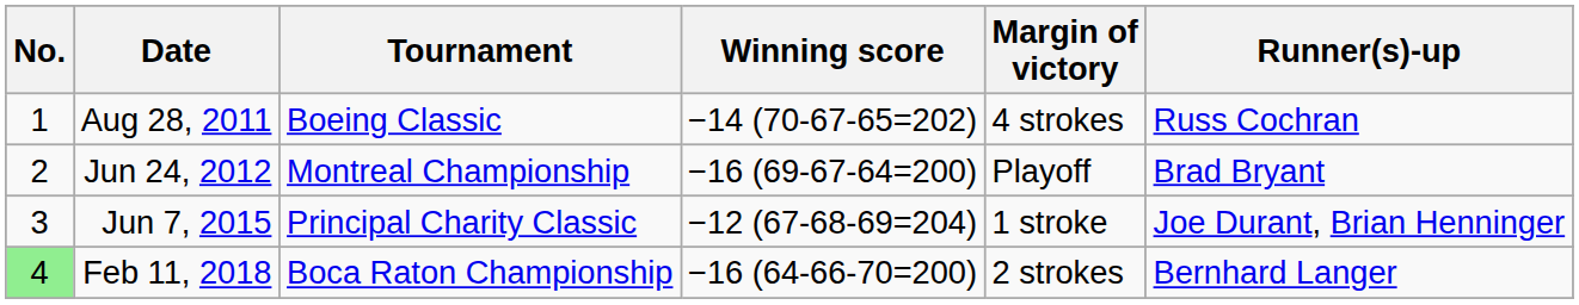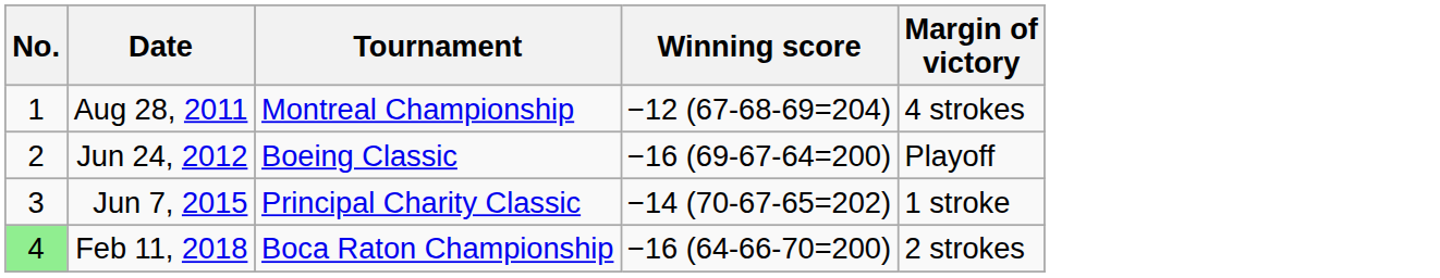 <table class="wikitable" style="font-size:95%;">
 <tr>
 <th>No.</th>
 <th>Date</th>
 <th>Tournament</th>
 <th>Winning score</th>
 <th>Margin of<br>victory</th>
-<th>Runner(s)-up</th>
 </tr>
 <tr>
 <td align=center>1</td>
 <td align=right>Aug 28, <a href='#'>2011</a></td>
-<td><a href='#'>Boeing Classic</a></td>
-<td>−14 (70-67-65=202)</td>
+<td><a href='#'>Montreal Championship</a></td>
+<td>−12 (67-68-69=204)</td>
 <td>4 strokes</td>
-<td> <a href='#'>Russ Cochran</a></td>
 </tr>
 <tr>
 <td align=center>2</td>
 <td align=right>Jun 24, <a href='#'>2012</a></td>
-<td><a href='#'>Montreal Championship</a></td>
+<td><a href='#'>Boeing Classic</a></td>
 <td>−16 (69-67-64=200)</td>
 <td>Playoff</td>
-<td> <a href='#'>Brad Bryant</a></td>
 </tr>
 <tr>
 <td align=center>3</td>
 <td align=right>Jun 7, <a href='#'>2015</a></td>
 <td><a href='#'>Principal Charity Classic</a></td>
-<td>−12 (67-68-69=204)</td>
+<td>−14 (70-67-65=202)</td>
 <td>1 stroke</td>
-<td> <a href='#'>Joe Durant</a>,  <a href='#'>Brian Henninger</a></td>
 </tr>
 <tr>
 <td align=center style="background: lightgreen;">4</td>
 <td align=right>Feb 11, <a href='#'>2018</a></td>
 <td><a href='#'>Boca Raton Championship</a></td>
 <td>−16 (64-66-70=200)</td>
 <td>2 strokes</td>
-<td> <a href='#'>Bernhard Langer</a></td>
 </tr>
 </table>
